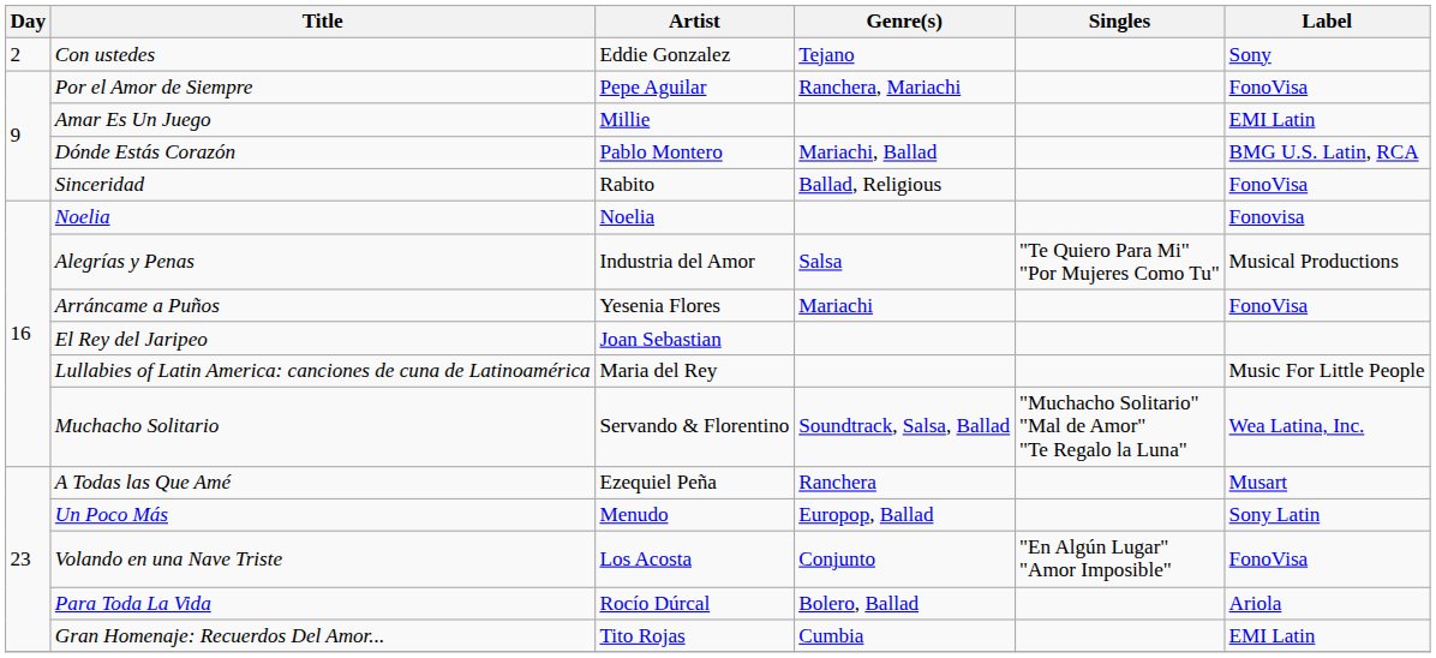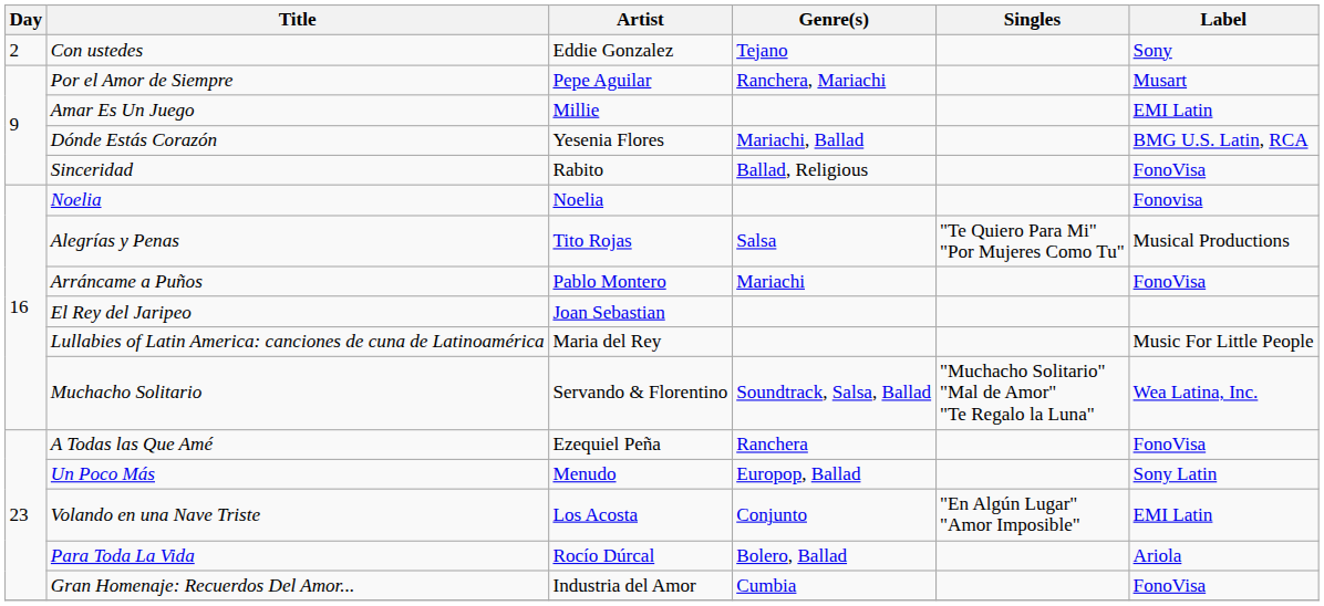 <table class="wikitable sortable" style="text-align: left;">
 <tr>
 <th>Day</th>
 <th>Title</th>
 <th>Artist</th>
 <th>Genre(s)</th>
 <th>Singles</th>
 <th>Label</th>
 </tr>
 <tr>
 <td>2</td>
 <td><em>Con ustedes</em></td>
 <td>Eddie Gonzalez</td>
 <td><a href='#'>Tejano</a></td>
 <td></td>
 <td><a href='#'>Sony</a></td>
 </tr>
 <tr>
 <td rowspan="4">9</td>
 <td><em>Por el Amor de Siempre</em></td>
 <td><a href='#'>Pepe Aguilar</a></td>
 <td><a href='#'>Ranchera</a>, <a href='#'>Mariachi</a></td>
 <td></td>
-<td><a href='#'>FonoVisa</a></td>
+<td><a href='#'>Musart</a></td>
 </tr>
 <tr>
 <td><em>Amar Es Un Juego</em></td>
 <td><a href='#'>Millie</a></td>
 <td></td>
 <td></td>
 <td><a href='#'>EMI Latin</a></td>
 </tr>
 <tr>
 <td><em>Dónde Estás Corazón</em></td>
-<td><a href='#'>Pablo Montero</a></td>
+<td>Yesenia Flores</td>
 <td><a href='#'>Mariachi</a>, <a href='#'>Ballad</a></td>
 <td></td>
 <td><a href='#'>BMG U.S. Latin</a>, <a href='#'>RCA</a></td>
 </tr>
 <tr>
 <td><em>Sinceridad</em></td>
 <td>Rabito</td>
 <td><a href='#'>Ballad</a>, Religious</td>
 <td></td>
 <td><a href='#'>FonoVisa</a></td>
 </tr>
 <tr>
 <td rowspan="6">16</td>
 <td><em><a href='#'>Noelia</a></em></td>
 <td><a href='#'>Noelia</a></td>
 <td></td>
 <td></td>
 <td><a href='#'>Fonovisa</a></td>
 </tr>
 <tr>
 <td><em>Alegrías y Penas</em></td>
-<td>Industria del Amor</td>
+<td><a href='#'>Tito Rojas</a></td>
 <td><a href='#'>Salsa</a></td>
 <td>"Te Quiero Para Mi"<br>"Por Mujeres Como Tu"</td>
 <td>Musical Productions</td>
 </tr>
 <tr>
 <td><em>Arráncame a Puños</em></td>
-<td>Yesenia Flores</td>
+<td><a href='#'>Pablo Montero</a></td>
 <td><a href='#'>Mariachi</a></td>
 <td></td>
 <td><a href='#'>FonoVisa</a></td>
 </tr>
 <tr>
 <td><em>El Rey del Jaripeo</em></td>
 <td><a href='#'>Joan Sebastian</a></td>
 <td></td>
 <td></td>
 <td></td>
 </tr>
 <tr>
 <td><em>Lullabies of Latin America: canciones de cuna de Latinoamérica</em></td>
 <td>Maria del Rey</td>
 <td></td>
 <td></td>
 <td>Music For Little People</td>
 </tr>
 <tr>
 <td><em>Muchacho Solitario</em></td>
 <td>Servando & Florentino</td>
 <td><a href='#'>Soundtrack</a>, <a href='#'>Salsa</a>, <a href='#'>Ballad</a></td>
 <td>"Muchacho Solitario"<br>"Mal de Amor"<br>"Te Regalo la Luna"</td>
 <td><a href='#'>Wea Latina, Inc.</a></td>
 </tr>
 <tr>
 <td rowspan="5">23</td>
 <td><em>A Todas las Que Amé</em></td>
 <td>Ezequiel Peña</td>
 <td><a href='#'>Ranchera</a></td>
 <td></td>
-<td><a href='#'>Musart</a></td>
+<td><a href='#'>FonoVisa</a></td>
 </tr>
 <tr>
 <td><em><a href='#'>Un Poco Más</a></em></td>
 <td><a href='#'>Menudo</a></td>
 <td><a href='#'>Europop</a>, <a href='#'>Ballad</a></td>
 <td></td>
 <td><a href='#'>Sony Latin</a></td>
 </tr>
 <tr>
 <td><em>Volando en una Nave Triste</em></td>
 <td><a href='#'>Los Acosta</a></td>
 <td><a href='#'>Conjunto</a></td>
 <td>"En Algún Lugar"<br>"Amor Imposible"</td>
-<td><a href='#'>FonoVisa</a></td>
+<td><a href='#'>EMI Latin</a></td>
 </tr>
 <tr>
 <td><em><a href='#'>Para Toda La Vida</a></em></td>
 <td><a href='#'>Rocío Dúrcal</a></td>
 <td><a href='#'>Bolero</a>, <a href='#'>Ballad</a></td>
 <td></td>
 <td><a href='#'>Ariola</a></td>
 </tr>
 <tr>
 <td><em>Gran Homenaje: Recuerdos Del Amor...</em></td>
-<td><a href='#'>Tito Rojas</a></td>
+<td>Industria del Amor</td>
 <td><a href='#'>Cumbia</a></td>
 <td></td>
-<td><a href='#'>EMI Latin</a></td>
+<td><a href='#'>FonoVisa</a></td>
 </tr>
 <tr>
 </tr>
 </table>
